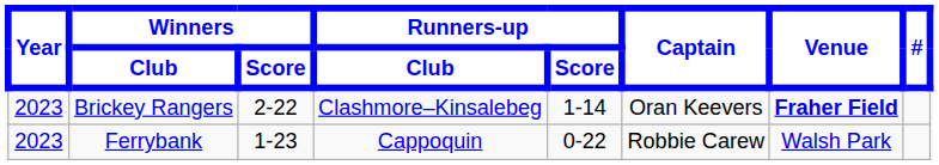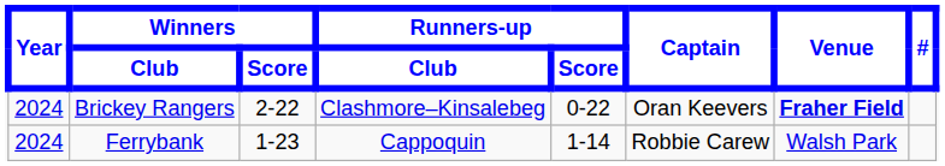 <table class="wikitable sortable" style="text-align:center;">
 <tr>
 <th rowspan="2" ! style="background:white;color:blue; border:5px solid blue">Year</th>
 <th colspan="2" ! style="background:white;color:blue; border:5px solid blue">Winners</th>
 <th colspan="2" ! style="background:white;color:blue; border:5px solid blue">Runners-up</th>
 <th rowspan="2" ! style="background:white;color:blue; border:5px solid blue">Captain</th>
 <th rowspan="2" ! style="background:white;color:blue; border:5px solid blue">Venue</th>
 <th rowspan="2" ! style="background:white;color:blue; border:5px solid blue">#</th>
 </tr>
 <tr>
 <th style="background:white;color:blue; border:5px solid blue">Club</th>
 <th style="background:white;color:blue; border:5px solid blue">Score</th>
 <th style="background:white;color:blue; border:5px solid blue">Club</th>
 <th style="background:white;color:blue; border:5px solid blue">Score</th>
 </tr>
 <tr>
-<td><a href='#'>2023</a></td>
+<td><a href='#'>2024</a></td>
 <td><a href='#'>Brickey Rangers</a></td>
 <td>2-22</td>
 <td><a href='#'>Clashmore–Kinsalebeg</a></td>
-<td>1-14</td>
+<td>0-22</td>
 <td>Oran Keevers</td>
 <td><strong><a href='#'>Fraher Field</a></strong></td>
 <td></td>
 </tr>
 <tr>
-<td><a href='#'>2023</a></td>
+<td><a href='#'>2024</a></td>
 <td><a href='#'>Ferrybank</a></td>
 <td>1-23</td>
 <td><a href='#'>Cappoquin</a></td>
-<td>0-22</td>
+<td>1-14</td>
 <td>Robbie Carew</td>
 <td><a href='#'>Walsh Park</a></td>
 <td></td>
 </tr>
 </table>
